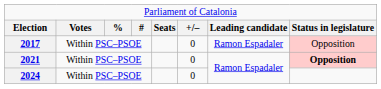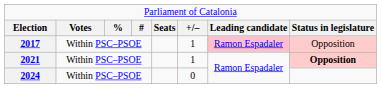 <table class="wikitable" style="font-size:97%; text-align:center;">
 <tr>
 <td colspan="8" align="center"><a href='#'>Parliament of Catalonia</a></td>
 </tr>
 <tr>
 <th width="75">Election</th>
 <th width="70">Votes</th>
 <th width="35">%</th>
 <th width="25">#</th>
 <th>Seats</th>
 <th width="40">+/–</th>
 <th>Leading candidate</th>
 <th>Status in legislature</th>
 </tr>
 <tr>
 <th><a href='#'>2017</a></th>
 <td colspan="3">Within <a href='#'>PSC–PSOE</a></td>
 <td></td>
-<td>0</td>
-<td><a href='#'>Ramon Espadaler</a></td>
+<td>1</td>
+<td style="background: pink;"><a href='#'>Ramon Espadaler</a></td>
 <td style="background:#fcc;">Opposition</td>
 </tr>
 <tr>
 <th><a href='#'>2021</a></th>
 <td colspan="3">Within <a href='#'>PSC–PSOE</a></td>
 <td></td>
-<td>0</td>
+<td>1</td>
 <td rowspan="2"><a href='#'>Ramon Espadaler</a></td>
 <td style="background:#fcc;"><strong>Opposition</strong></td>
 </tr>
 <tr>
 <th><a href='#'>2024</a></th>
 <td colspan="3">Within <a href='#'>PSC–PSOE</a></td>
 <td></td>
 <td>0</td>
 <td></td>
 </tr>
 </table>
